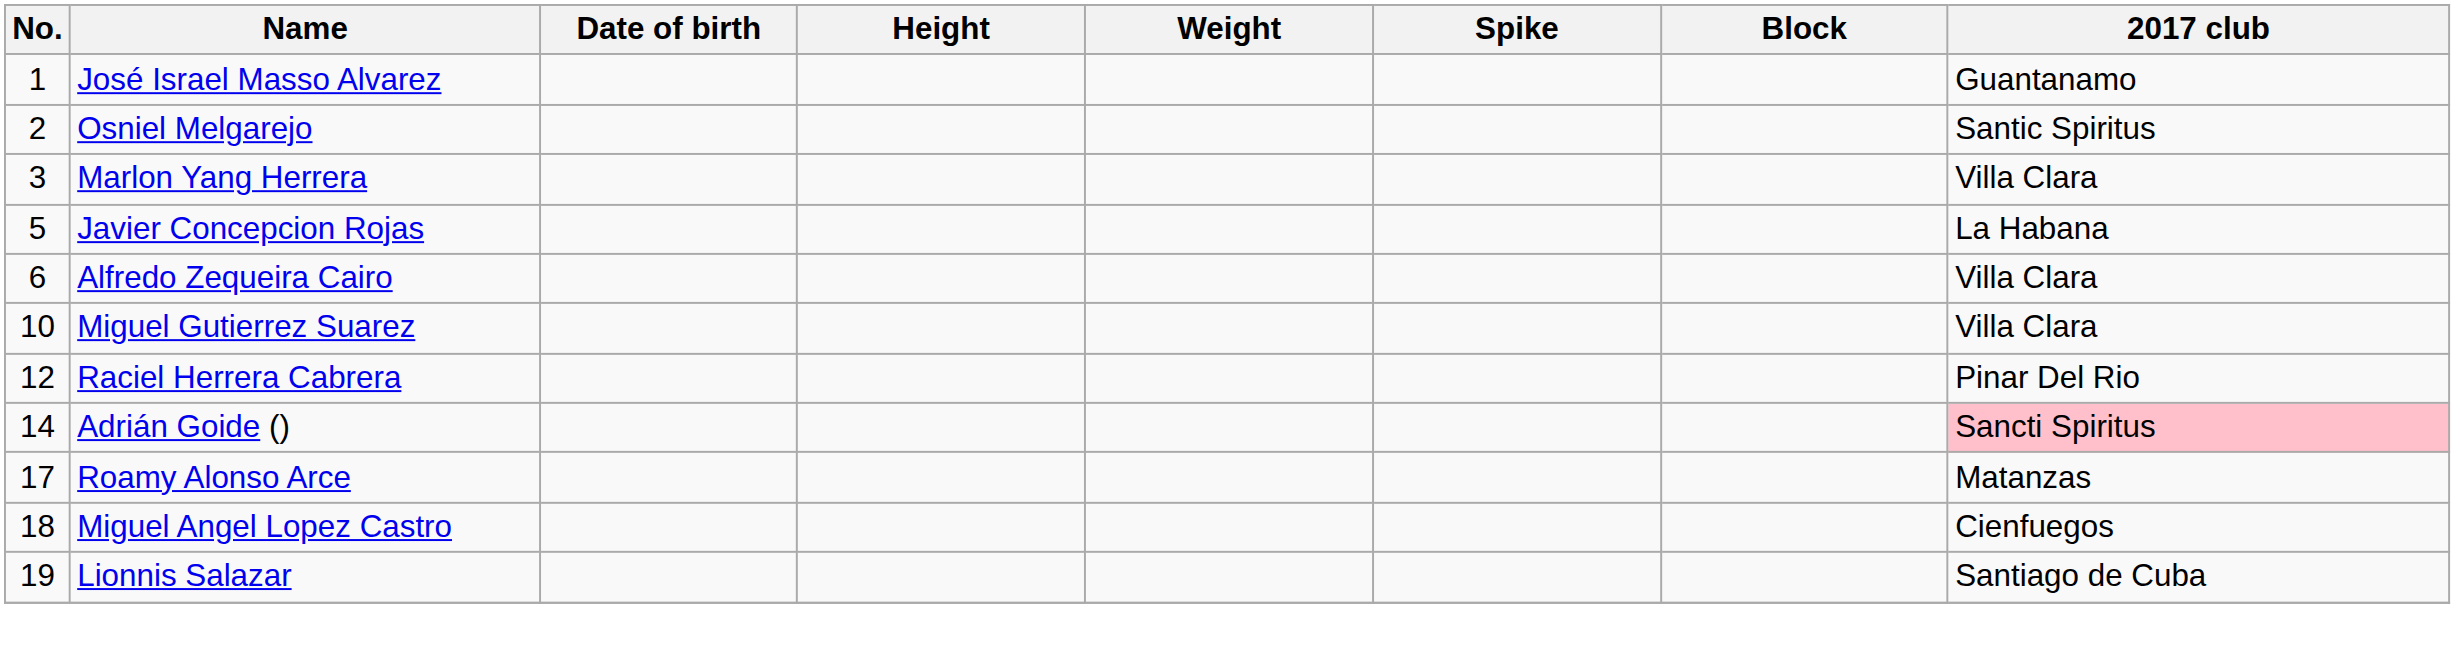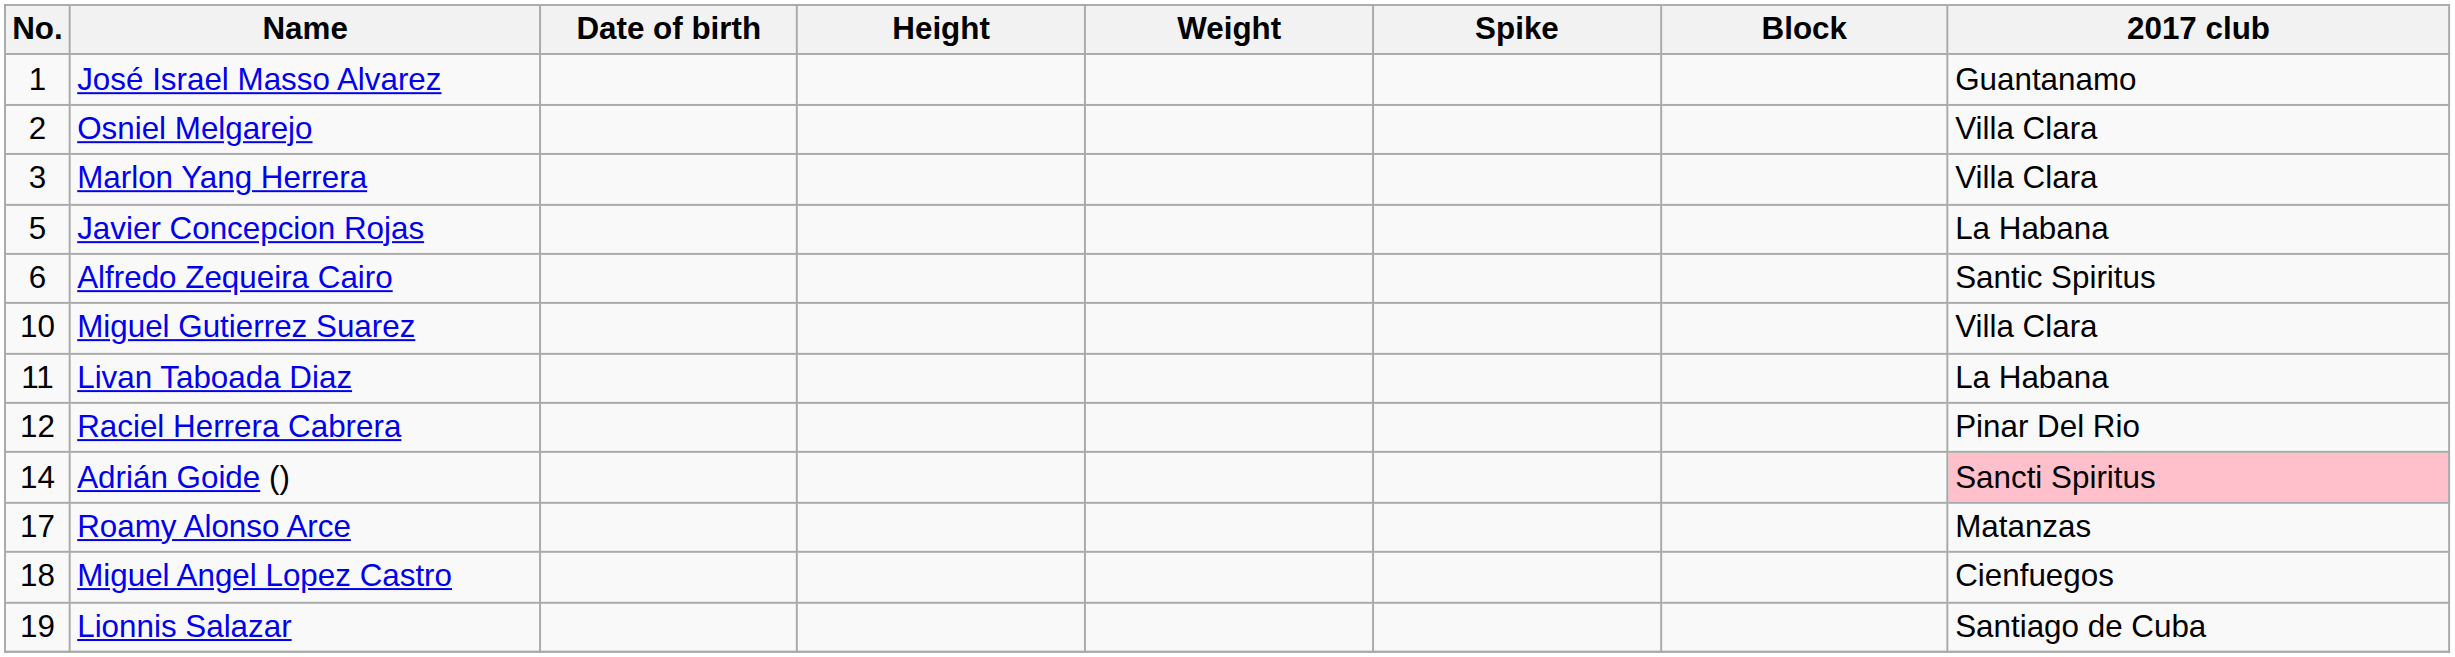 <table class="wikitable sortable" style="font-size:100%; text-align:center;">
 <tr>
 <th>No.</th>
 <th style="width:15em">Name</th>
 <th style="width:8em">Date of birth</th>
 <th style="width:9em">Height</th>
 <th style="width:9em">Weight</th>
 <th style="width:9em">Spike</th>
 <th style="width:9em">Block</th>
 <th style="width:16em">2017 club</th>
 </tr>
 <tr>
 <td>1</td>
 <td align=left><a href='#'>José Israel Masso Alvarez</a></td>
 <td align=right></td>
 <td></td>
 <td></td>
 <td></td>
 <td></td>
 <td align=left> Guantanamo</td>
 </tr>
 <tr>
 <td>2</td>
 <td align=left><a href='#'>Osniel Melgarejo</a></td>
 <td align=right></td>
 <td></td>
 <td></td>
 <td></td>
 <td></td>
-<td align=left> Santic Spiritus</td>
+<td align=left> Villa Clara</td>
 </tr>
 <tr>
 <td>3</td>
 <td align=left><a href='#'>Marlon Yang Herrera</a></td>
 <td align=right></td>
 <td></td>
 <td></td>
 <td></td>
 <td></td>
 <td align=left> Villa Clara</td>
 </tr>
 <tr>
 <td>5</td>
 <td align=left><a href='#'>Javier Concepcion Rojas</a></td>
 <td align=right></td>
 <td></td>
 <td></td>
 <td></td>
 <td></td>
 <td align=left> La Habana</td>
 </tr>
 <tr>
 <td>6</td>
 <td align=left><a href='#'>Alfredo Zequeira Cairo</a></td>
 <td align=right></td>
 <td></td>
 <td></td>
 <td></td>
 <td></td>
-<td align=left> Villa Clara</td>
+<td align=left> Santic Spiritus</td>
 </tr>
 <tr>
 <td>10</td>
 <td align=left><a href='#'>Miguel Gutierrez Suarez</a></td>
 <td align=right></td>
 <td></td>
 <td></td>
 <td></td>
 <td></td>
 <td align=left> Villa Clara</td>
+</tr>
+<tr>
+<td>11</td>
+<td align=left><a href='#'>Livan Taboada Diaz</a></td>
+<td align=right></td>
+<td></td>
+<td></td>
+<td></td>
+<td></td>
+<td align=left> La Habana</td>
 </tr>
 <tr>
 <td>12</td>
 <td align=left><a href='#'>Raciel Herrera Cabrera</a></td>
 <td align=right></td>
 <td></td>
 <td></td>
 <td></td>
 <td></td>
 <td align=left> Pinar Del Rio</td>
 </tr>
 <tr>
 <td>14</td>
 <td align=left><a href='#'>Adrián Goide</a> ()</td>
 <td align=right></td>
 <td></td>
 <td></td>
 <td></td>
 <td></td>
 <td align=left style="background: pink;"> Sancti Spiritus</td>
 </tr>
 <tr>
 <td>17</td>
 <td align=left><a href='#'>Roamy Alonso Arce</a></td>
 <td align=right></td>
 <td></td>
 <td></td>
 <td></td>
 <td></td>
 <td align=left> Matanzas</td>
 </tr>
 <tr>
 <td>18</td>
 <td align=left><a href='#'>Miguel Angel Lopez Castro</a></td>
 <td align=right></td>
 <td></td>
 <td></td>
 <td></td>
 <td></td>
 <td align=left> Cienfuegos</td>
 </tr>
 <tr>
 <td>19</td>
 <td align=left><a href='#'>Lionnis Salazar</a></td>
 <td align=right></td>
 <td></td>
 <td></td>
 <td></td>
 <td></td>
 <td align=left> Santiago de Cuba</td>
 </tr>
 <tr>
 </tr>
 </table>
